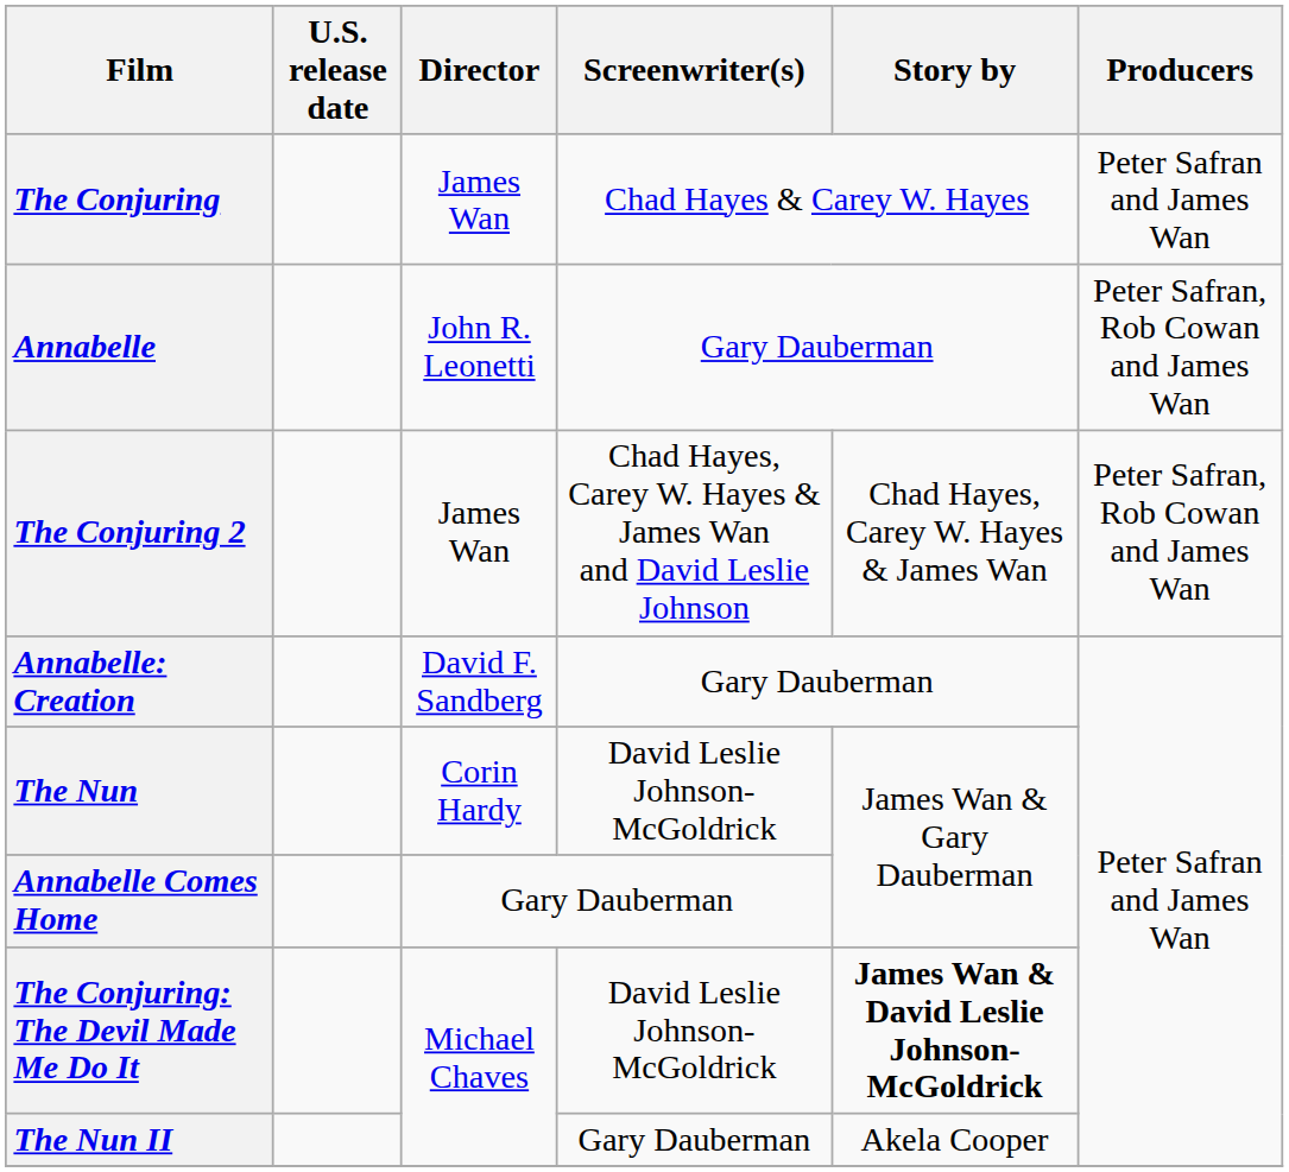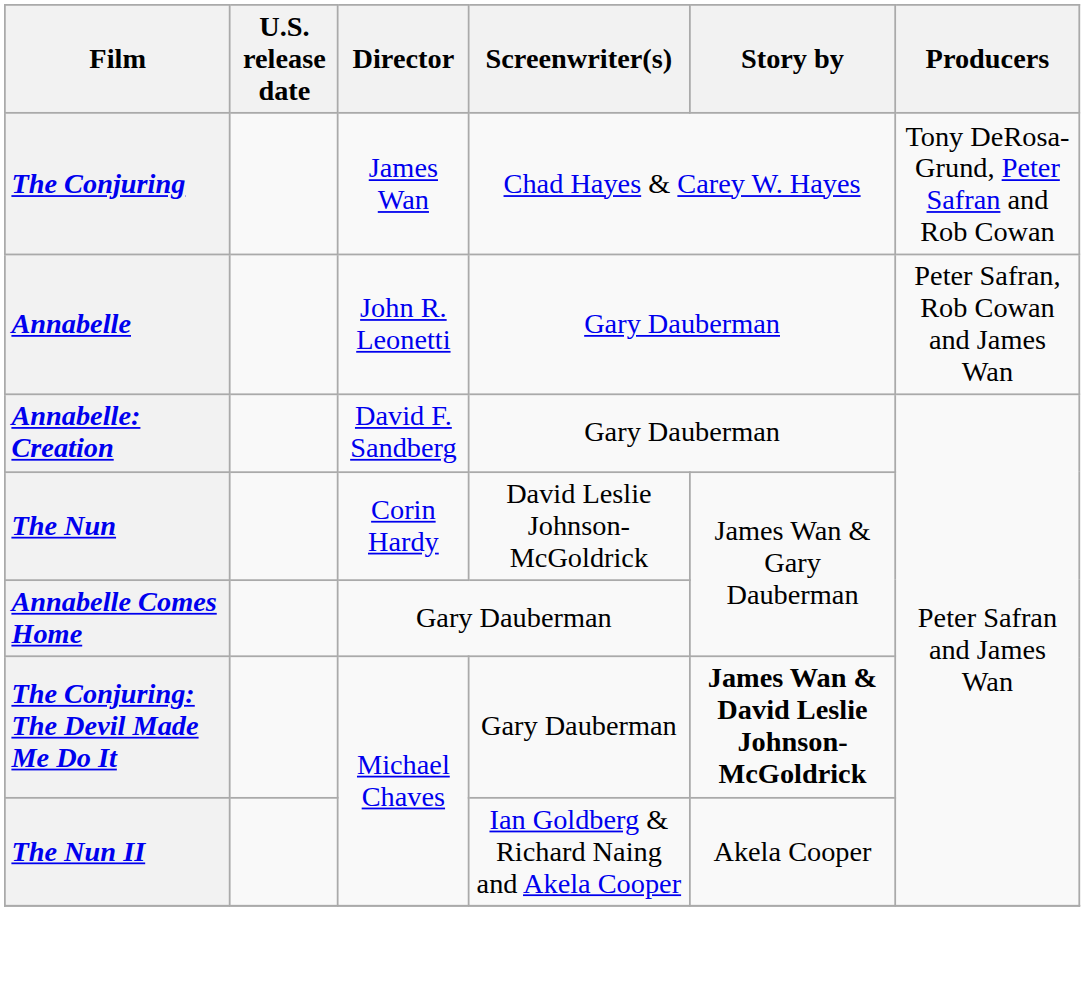 <table class="wikitable plainrowheaders" style="text-align:center;">
 <tr>
 <th style="width:21%;">Film</th>
 <th>U.S. release date</th>
 <th>Director</th>
 <th>Screenwriter(s)</th>
 <th>Story by</th>
 <th>Producers</th>
 </tr>
 <tr>
 <th scope="row" style="text-align:left"><em><a href='#'>The Conjuring</a></em></th>
 <td style="text-align:left"></td>
 <td><a href='#'>James Wan</a></td>
 <td colspan="2"><a href='#'>Chad Hayes</a> & <a href='#'>Carey W. Hayes</a></td>
-<td>Peter Safran and James Wan</td>
+<td>Tony DeRosa-Grund, <a href='#'>Peter Safran</a> and Rob Cowan</td>
 </tr>
 <tr>
 <th scope="row" style="text-align:left"><em><a href='#'>Annabelle</a></em></th>
 <td style="text-align:left"></td>
 <td><a href='#'>John R. Leonetti</a></td>
 <td colspan="2"><a href='#'>Gary Dauberman</a></td>
-<td>Peter Safran, Rob Cowan and James Wan</td>
-</tr>
-<tr>
-<th scope="row" style="text-align:left"><em><a href='#'>The Conjuring 2</a></em></th>
-<td style="text-align:left"></td>
-<td>James Wan</td>
-<td>Chad Hayes, Carey W. Hayes & James Wan <br>and <a href='#'>David Leslie Johnson</a></td>
-<td>Chad Hayes, Carey W. Hayes & James Wan</td>
 <td>Peter Safran, Rob Cowan and James Wan</td>
 </tr>
 <tr>
 <th scope="row" style="text-align:left"><em><a href='#'>Annabelle: Creation</a></em></th>
 <td style="text-align:left"></td>
 <td><a href='#'>David F. Sandberg</a></td>
 <td colspan="2">Gary Dauberman</td>
 <td rowspan="5">Peter Safran and James Wan</td>
 </tr>
 <tr>
 <th scope="row" style="text-align:left"><em><a href='#'>The Nun</a></em></th>
 <td style="text-align:left"></td>
 <td><a href='#'>Corin Hardy</a></td>
 <td>David Leslie Johnson-McGoldrick</td>
 <td rowspan="2">James Wan & Gary Dauberman</td>
 </tr>
 <tr>
 <th scope="row" style="text-align:left"><em><a href='#'>Annabelle Comes Home</a></em></th>
 <td style="text-align:left"></td>
 <td colspan="2">Gary Dauberman</td>
 </tr>
 <tr>
 <th scope="row" style="text-align:left"><em><a href='#'>The Conjuring: The Devil Made Me Do It</a></em></th>
 <td style="text-align:left"></td>
 <td rowspan="2"><a href='#'>Michael Chaves</a></td>
-<td>David Leslie Johnson-McGoldrick</td>
+<td>Gary Dauberman</td>
 <td><strong>James Wan & David Leslie Johnson-McGoldrick</strong></td>
 </tr>
 <tr>
 <th scope="row" style="text-align:left"><em><a href='#'>The Nun II</a></em></th>
 <td style="text-align:left"></td>
-<td>Gary Dauberman</td>
+<td><a href='#'>Ian Goldberg</a> & Richard Naing <br>and <a href='#'>Akela Cooper</a></td>
 <td>Akela Cooper</td>
 </tr>
 <tr>
 </tr>
 </table>
